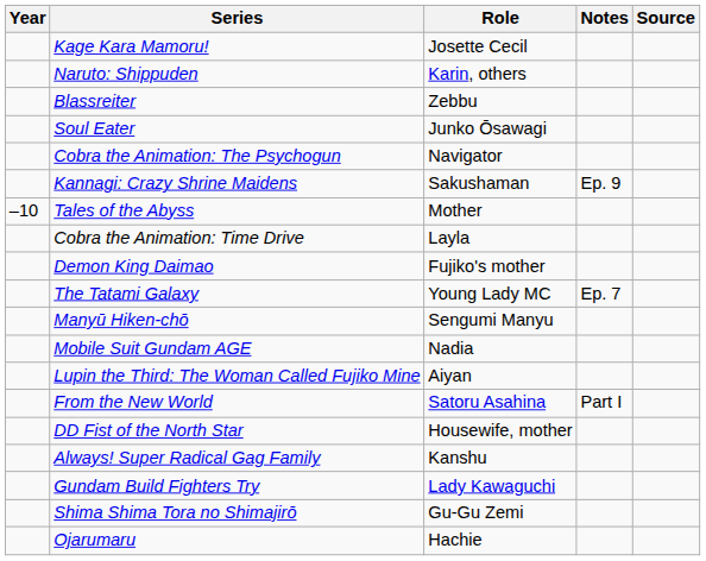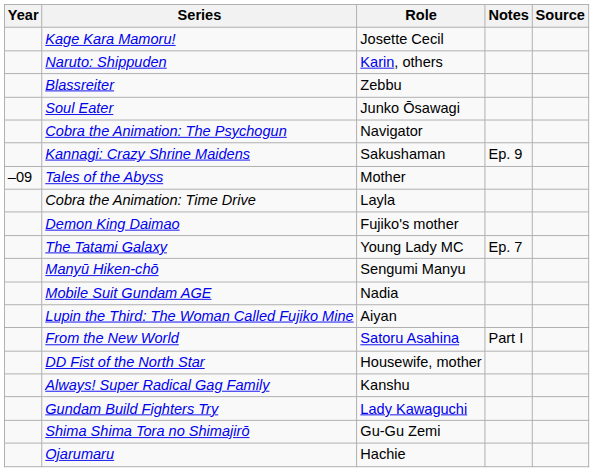 <table class="wikitable sortable plainrowheaders">
 <tr>
 <th>Year</th>
 <th>Series</th>
 <th>Role</th>
 <th class="unsortable">Notes</th>
 <th class="unsortable">Source</th>
 </tr>
 <tr>
 <td></td>
 <td><em><a href='#'>Kage Kara Mamoru!</a></em></td>
 <td>Josette Cecil</td>
 <td> </td>
 <td> </td>
 </tr>
 <tr>
 <td></td>
 <td><em><a href='#'>Naruto: Shippuden</a></em></td>
 <td><a href='#'>Karin</a>, others</td>
 <td> </td>
 <td> </td>
 </tr>
 <tr>
 <td></td>
 <td><em><a href='#'>Blassreiter</a></em></td>
 <td>Zebbu</td>
 <td> </td>
 <td> </td>
 </tr>
 <tr>
 <td></td>
 <td><em><a href='#'>Soul Eater</a></em></td>
 <td>Junko Ōsawagi</td>
 <td> </td>
 <td> </td>
 </tr>
 <tr>
 <td></td>
 <td><em><a href='#'>Cobra the Animation: The Psychogun</a></em></td>
 <td>Navigator</td>
 <td> </td>
 <td> </td>
 </tr>
 <tr>
 <td></td>
 <td><em><a href='#'>Kannagi: Crazy Shrine Maidens</a></em></td>
 <td>Sakushaman</td>
 <td>Ep. 9</td>
 <td> </td>
 </tr>
 <tr>
-<td>–10</td>
+<td>–09</td>
 <td><em><a href='#'>Tales of the Abyss</a></em></td>
 <td>Mother</td>
 <td> </td>
 <td> </td>
 </tr>
 <tr>
 <td></td>
 <td><em>Cobra the Animation: Time Drive</em></td>
 <td>Layla</td>
 <td> </td>
 <td> </td>
 </tr>
 <tr>
 <td></td>
 <td><em><a href='#'>Demon King Daimao</a></em></td>
 <td>Fujiko's mother</td>
 <td> </td>
 <td> </td>
 </tr>
 <tr>
 <td></td>
 <td><em><a href='#'>The Tatami Galaxy</a></em></td>
 <td>Young Lady MC </td>
 <td>Ep. 7</td>
 <td> </td>
 </tr>
 <tr>
 <td></td>
 <td><em><a href='#'>Manyū Hiken-chō</a></em></td>
 <td>Sengumi Manyu </td>
 <td> </td>
 <td> </td>
 </tr>
 <tr>
 <td></td>
 <td><em><a href='#'>Mobile Suit Gundam AGE</a></em></td>
 <td>Nadia</td>
 <td> </td>
 <td> </td>
 </tr>
 <tr>
 <td></td>
 <td><em><a href='#'>Lupin the Third: The Woman Called Fujiko Mine</a></em></td>
 <td>Aiyan</td>
 <td> </td>
 <td> </td>
 </tr>
 <tr>
 <td></td>
 <td><em><a href='#'>From the New World</a></em></td>
 <td><a href='#'>Satoru Asahina</a></td>
 <td>Part I</td>
 <td></td>
 </tr>
 <tr>
 <td></td>
 <td><em><a href='#'>DD Fist of the North Star </a></em></td>
 <td>Housewife, mother</td>
 <td> </td>
 <td> </td>
 </tr>
 <tr>
 <td></td>
 <td><em><a href='#'>Always! Super Radical Gag Family</a></em></td>
 <td>Kanshu </td>
 <td> </td>
 <td> </td>
 </tr>
 <tr>
 <td></td>
 <td><em><a href='#'>Gundam Build Fighters Try</a></em></td>
 <td><a href='#'>Lady Kawaguchi</a></td>
 <td> </td>
 <td> </td>
 </tr>
 <tr>
 <td> </td>
 <td><em><a href='#'>Shima Shima Tora no Shimajirō</a></em></td>
 <td>Gu-Gu Zemi </td>
 <td> </td>
 <td> </td>
 </tr>
 <tr>
 <td> </td>
 <td><em><a href='#'>Ojarumaru</a></em></td>
 <td>Hachie</td>
 <td> </td>
 <td> </td>
 </tr>
 </table>
